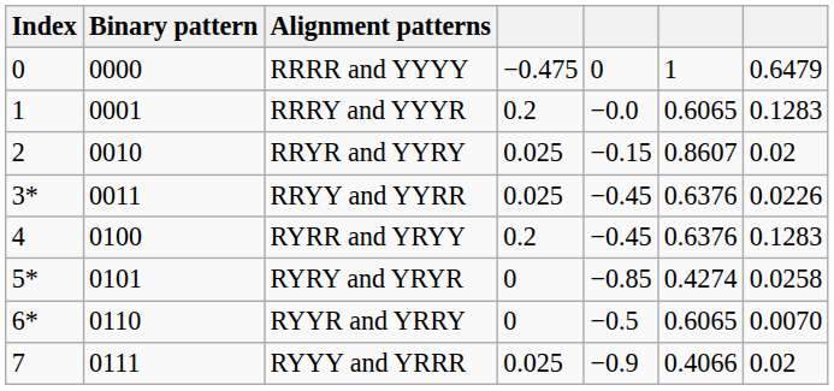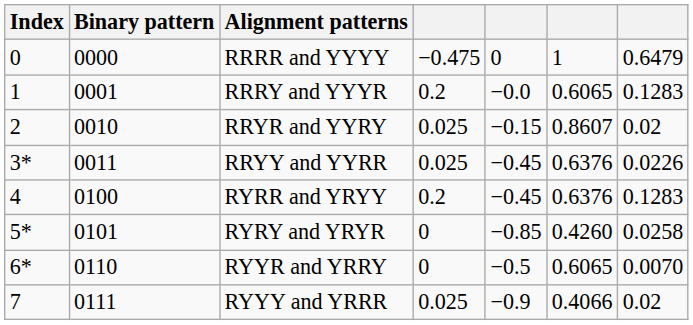 <table class="wikitable">
 <tr>
 <th>Index</th>
 <th>Binary pattern</th>
 <th>Alignment patterns</th>
 <th></th>
 <th></th>
 <th></th>
 <th></th>
 </tr>
 <tr>
 <td>0</td>
 <td>0000</td>
 <td>RRRR and YYYY</td>
 <td>−0.475</td>
 <td>0</td>
 <td>1</td>
 <td>0.6479</td>
 </tr>
 <tr>
 <td>1</td>
 <td>0001</td>
 <td>RRRY and YYYR</td>
 <td>0.2</td>
 <td>−0.0</td>
 <td>0.6065</td>
 <td>0.1283</td>
 </tr>
 <tr>
 <td>2</td>
 <td>0010</td>
 <td>RRYR and YYRY</td>
 <td>0.025</td>
 <td>−0.15</td>
 <td>0.8607</td>
 <td>0.02</td>
 </tr>
 <tr>
 <td>3*</td>
 <td>0011</td>
 <td>RRYY and YYRR</td>
 <td>0.025</td>
 <td>−0.45</td>
 <td>0.6376</td>
 <td>0.0226</td>
 </tr>
 <tr>
 <td>4</td>
 <td>0100</td>
 <td>RYRR and YRYY</td>
 <td>0.2</td>
 <td>−0.45</td>
 <td>0.6376</td>
 <td>0.1283</td>
 </tr>
 <tr>
 <td>5*</td>
 <td>0101</td>
 <td>RYRY and YRYR</td>
 <td>0</td>
 <td>−0.85</td>
-<td>0.4274</td>
+<td>0.4260</td>
 <td>0.0258</td>
 </tr>
 <tr>
 <td>6*</td>
 <td>0110</td>
 <td>RYYR and YRRY</td>
 <td>0</td>
 <td>−0.5</td>
 <td>0.6065</td>
 <td>0.0070</td>
 </tr>
 <tr>
 <td>7</td>
 <td>0111</td>
 <td>RYYY and YRRR</td>
 <td>0.025</td>
 <td>−0.9</td>
 <td>0.4066</td>
 <td>0.02</td>
 </tr>
 </table>
